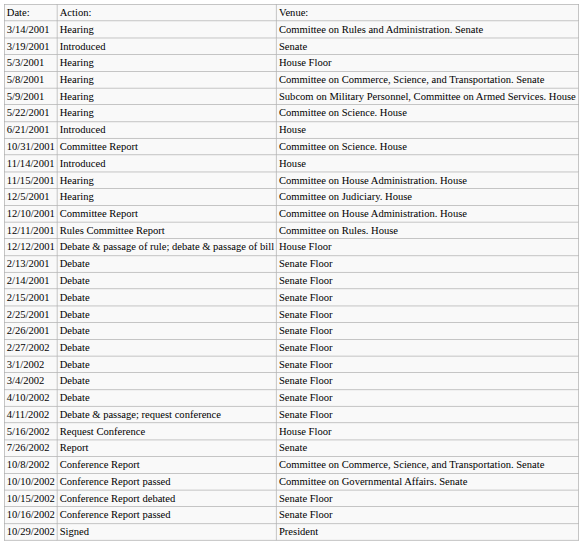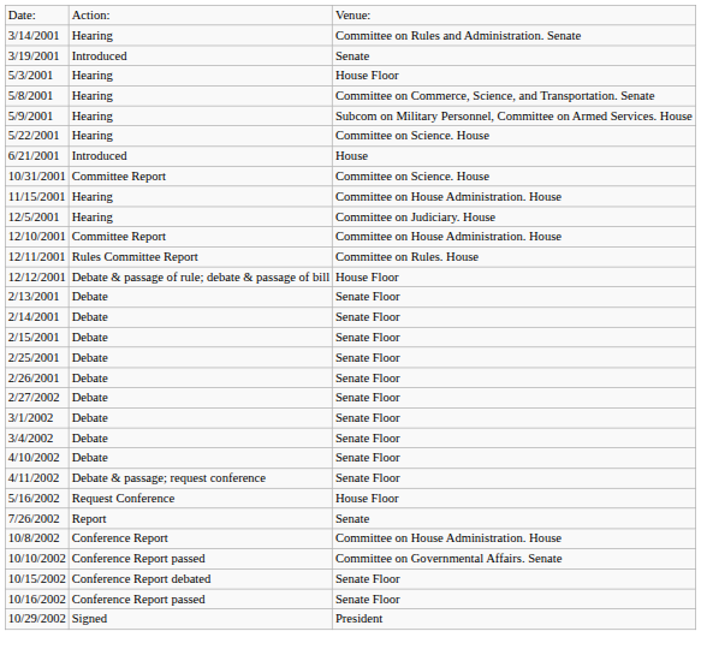 <table class="wikitable">
 <tr>
 <td>Date:</td>
 <td>Action:</td>
 <td>Venue:</td>
 </tr>
 <tr>
 <td>3/14/2001</td>
 <td>Hearing</td>
 <td>Committee on Rules and Administration. Senate</td>
 </tr>
 <tr>
 <td>3/19/2001</td>
 <td>Introduced</td>
 <td>Senate</td>
 </tr>
 <tr>
 <td>5/3/2001</td>
 <td>Hearing</td>
 <td>House Floor</td>
 </tr>
 <tr>
 <td>5/8/2001</td>
 <td>Hearing</td>
 <td>Committee on Commerce, Science, and Transportation. Senate</td>
 </tr>
 <tr>
 <td>5/9/2001</td>
 <td>Hearing</td>
 <td>Subcom on Military Personnel, Committee on Armed Services. House</td>
 </tr>
 <tr>
 <td>5/22/2001</td>
 <td>Hearing</td>
 <td>Committee on Science. House</td>
 </tr>
 <tr>
 <td>6/21/2001</td>
 <td>Introduced</td>
 <td>House</td>
 </tr>
 <tr>
 <td>10/31/2001</td>
 <td>Committee Report</td>
 <td>Committee on Science. House</td>
-</tr>
-<tr>
-<td>11/14/2001</td>
-<td>Introduced</td>
-<td>House</td>
 </tr>
 <tr>
 <td>11/15/2001</td>
 <td>Hearing</td>
 <td>Committee on House Administration. House</td>
 </tr>
 <tr>
 <td>12/5/2001</td>
 <td>Hearing</td>
 <td>Committee on Judiciary. House</td>
 </tr>
 <tr>
 <td>12/10/2001</td>
 <td>Committee Report</td>
 <td>Committee on House Administration. House</td>
 </tr>
 <tr>
 <td>12/11/2001</td>
 <td>Rules Committee Report</td>
 <td>Committee on Rules. House</td>
 </tr>
 <tr>
 <td>12/12/2001</td>
 <td>Debate & passage of rule; debate & passage of bill</td>
 <td>House Floor</td>
 </tr>
 <tr>
 <td>2/13/2001</td>
 <td>Debate</td>
 <td>Senate Floor</td>
 </tr>
 <tr>
 <td>2/14/2001</td>
 <td>Debate</td>
 <td>Senate Floor</td>
 </tr>
 <tr>
 <td>2/15/2001</td>
 <td>Debate</td>
 <td>Senate Floor</td>
 </tr>
 <tr>
 <td>2/25/2001</td>
 <td>Debate</td>
 <td>Senate Floor</td>
 </tr>
 <tr>
 <td>2/26/2001</td>
 <td>Debate</td>
 <td>Senate Floor</td>
 </tr>
 <tr>
 <td>2/27/2002</td>
 <td>Debate</td>
 <td>Senate Floor</td>
 </tr>
 <tr>
 <td>3/1/2002</td>
 <td>Debate</td>
 <td>Senate Floor</td>
 </tr>
 <tr>
 <td>3/4/2002</td>
 <td>Debate</td>
 <td>Senate Floor</td>
 </tr>
 <tr>
 <td>4/10/2002</td>
 <td>Debate</td>
 <td>Senate Floor</td>
 </tr>
 <tr>
 <td>4/11/2002</td>
 <td>Debate & passage; request conference</td>
 <td>Senate Floor</td>
 </tr>
 <tr>
 <td>5/16/2002</td>
 <td>Request Conference</td>
 <td>House Floor</td>
 </tr>
 <tr>
 <td>7/26/2002</td>
 <td>Report</td>
 <td>Senate</td>
 </tr>
 <tr>
 <td>10/8/2002</td>
 <td>Conference Report</td>
-<td>Committee on Commerce, Science, and Transportation. Senate</td>
+<td>Committee on House Administration. House</td>
 </tr>
 <tr>
 <td>10/10/2002</td>
 <td>Conference Report passed</td>
 <td>Committee on Governmental Affairs. Senate</td>
 </tr>
 <tr>
 <td>10/15/2002</td>
 <td>Conference Report debated</td>
 <td>Senate Floor</td>
 </tr>
 <tr>
 <td>10/16/2002</td>
 <td>Conference Report passed</td>
 <td>Senate Floor</td>
 </tr>
 <tr>
 <td>10/29/2002</td>
 <td>Signed</td>
 <td>President</td>
 </tr>
 </table>
